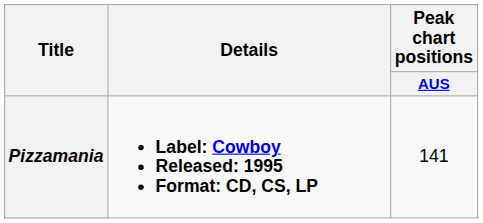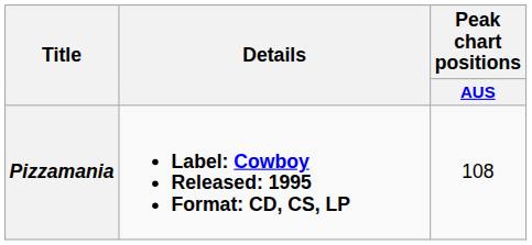 <table class="wikitable plainrowheaders">
 <tr>
 <th rowspan="2">Title</th>
 <th rowspan="2" width="250">Details</th>
 <th rowspan="1">Peak chart positions</th>
 </tr>
 <tr>
 <th scope="col" style="width:3em; font-size:85%"><a href='#'>AUS</a><br></th>
 </tr>
 <tr>
 <th scope="row"><em>Pizzamania</em></th>
 <td><strong><br><ul><li>Label: <a href='#'>Cowboy</a></li><li>Released: 1995</li><li>Format: CD, CS, LP</li></ul></strong></td>
-<td text align="center">141</td>
+<td text align="center">108</td>
 </tr>
 </table>
